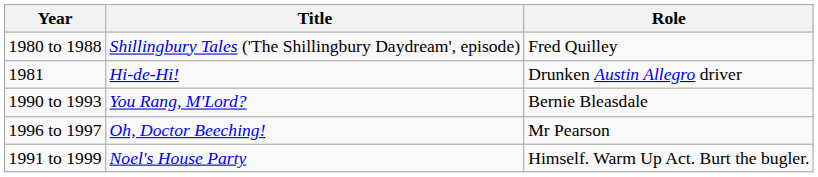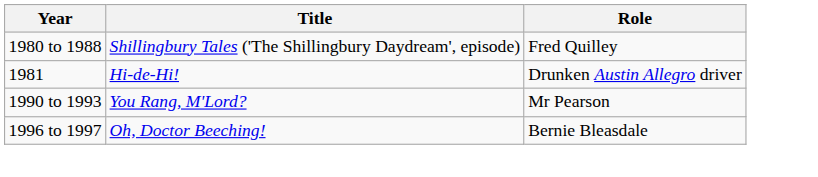 <table class="wikitable">
 <tr>
 <th>Year</th>
 <th>Title</th>
 <th>Role</th>
 </tr>
 <tr 1975 >
 <td>1980 to 1988</td>
 <td><em><a href='#'>Shillingbury Tales</a></em> ('The Shillingbury Daydream', episode)</td>
 <td>Fred Quilley</td>
 </tr>
 <tr>
 <td>1981</td>
 <td><em><a href='#'>Hi-de-Hi!</a></em></td>
 <td>Drunken <em><a href='#'>Austin Allegro</a></em> driver</td>
 </tr>
 <tr>
 <td>1990 to 1993</td>
 <td><em><a href='#'>You Rang, M'Lord?</a></em></td>
-<td>Bernie Bleasdale</td>
+<td>Mr Pearson</td>
 </tr>
 <tr>
 <td>1996 to 1997</td>
 <td><em><a href='#'>Oh, Doctor Beeching!</a></em></td>
-<td>Mr Pearson</td>
-</tr>
-<tr>
-<td>1991 to 1999</td>
-<td><em><a href='#'>Noel's House Party</a></em></td>
-<td>Himself. Warm Up Act. Burt the bugler.</td>
+<td>Bernie Bleasdale</td>
 </tr>
 </table>
